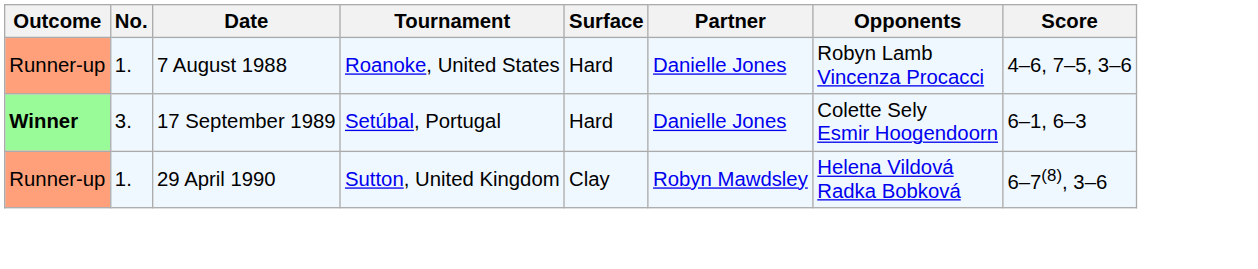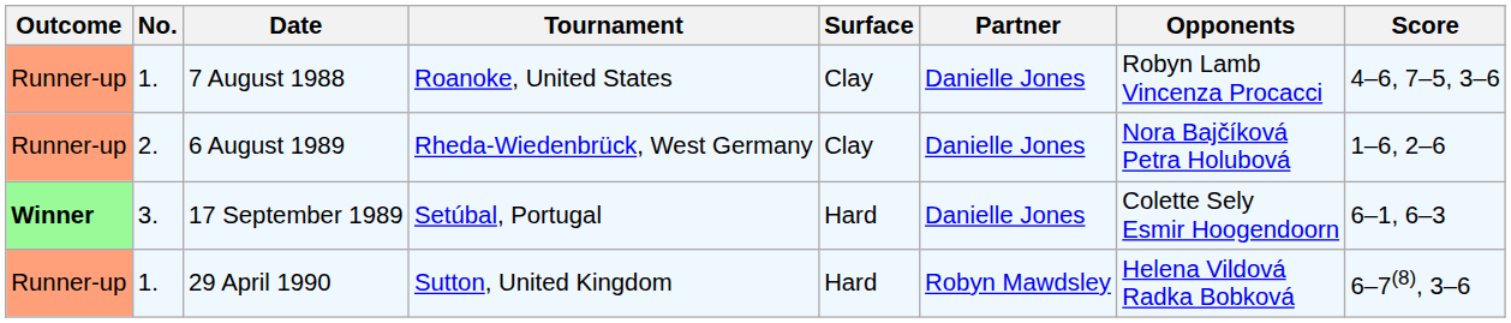 <table class="sortable wikitable" style=font-size:97%>
 <tr>
 <th>Outcome</th>
 <th>No.</th>
 <th>Date</th>
 <th>Tournament</th>
 <th>Surface</th>
 <th>Partner</th>
 <th>Opponents</th>
 <th>Score</th>
 </tr>
 <tr style="background:#f0f8ff;">
 <td style="background:#ffa07a;">Runner-up</td>
 <td>1.</td>
 <td>7 August 1988</td>
 <td><a href='#'>Roanoke</a>, United States</td>
-<td>Hard</td>
+<td>Clay</td>
 <td> <a href='#'>Danielle Jones</a></td>
 <td> Robyn Lamb <br>  <a href='#'>Vincenza Procacci</a></td>
 <td>4–6, 7–5, 3–6</td>
+</tr>
+<tr bgcolor=f0f8ff>
+<td style="background:#ffa07a;">Runner-up</td>
+<td>2.</td>
+<td>6 August 1989</td>
+<td><a href='#'>Rheda-Wiedenbrück</a>, West Germany</td>
+<td>Clay</td>
+<td> <a href='#'>Danielle Jones</a></td>
+<td> <a href='#'>Nora Bajčíková</a> <br>  <a href='#'>Petra Holubová</a></td>
+<td>1–6, 2–6</td>
 </tr>
 <tr style="background:#f0f8ff;">
 <td style="background:#98fb98;"><strong>Winner</strong></td>
 <td>3.</td>
 <td>17 September 1989</td>
 <td><a href='#'>Setúbal</a>, Portugal</td>
 <td>Hard</td>
 <td> <a href='#'>Danielle Jones</a></td>
 <td> Colette Sely <br>  <a href='#'>Esmir Hoogendoorn</a></td>
 <td>6–1, 6–3</td>
 </tr>
 <tr style="background:#f0f8ff;">
 <td style="background:#ffa07a;">Runner-up</td>
 <td>1.</td>
 <td>29 April 1990</td>
 <td><a href='#'>Sutton</a>, United Kingdom</td>
-<td>Clay</td>
+<td>Hard</td>
 <td> <a href='#'>Robyn Mawdsley</a></td>
 <td> <a href='#'>Helena Vildová</a> <br>  <a href='#'>Radka Bobková</a></td>
 <td>6–7<sup>(8)</sup>, 3–6</td>
 </tr>
 </table>
